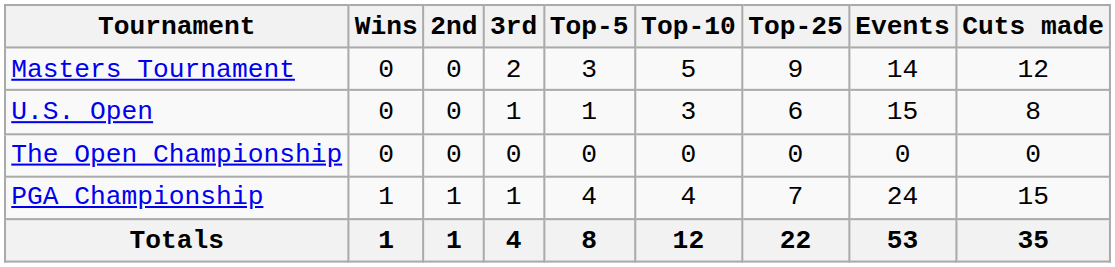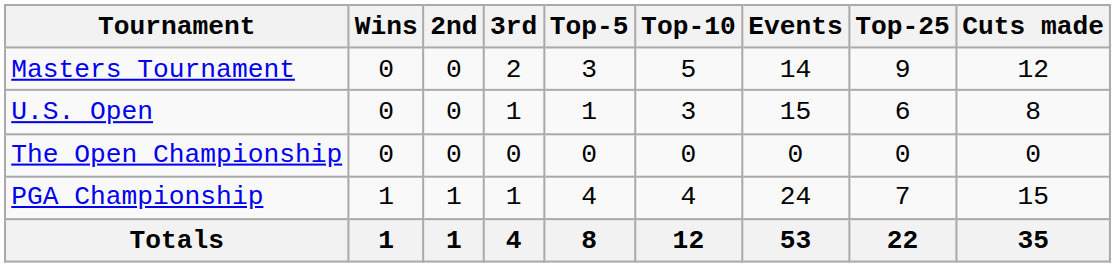 <table class=wikitable style=text-align:center>
 <tr>
 <th>Tournament</th>
 <th>Wins</th>
 <th>2nd</th>
 <th>3rd</th>
 <th>Top-5</th>
 <th>Top-10</th>
+<th>Events</th>
 <th>Top-25</th>
-<th>Events</th>
 <th>Cuts made</th>
 </tr>
 <tr>
 <td align=left><a href='#'>Masters Tournament</a></td>
 <td>0</td>
 <td>0</td>
 <td>2</td>
 <td>3</td>
 <td>5</td>
+<td>14</td>
 <td>9</td>
-<td>14</td>
 <td>12</td>
 </tr>
 <tr>
 <td align=left><a href='#'>U.S. Open</a></td>
 <td>0</td>
 <td>0</td>
 <td>1</td>
 <td>1</td>
 <td>3</td>
+<td>15</td>
 <td>6</td>
-<td>15</td>
 <td>8</td>
 </tr>
 <tr>
 <td align=left><a href='#'>The Open Championship</a></td>
 <td>0</td>
 <td>0</td>
 <td>0</td>
 <td>0</td>
 <td>0</td>
 <td>0</td>
 <td>0</td>
 <td>0</td>
 </tr>
 <tr>
 <td align=left><a href='#'>PGA Championship</a></td>
 <td>1</td>
 <td>1</td>
 <td>1</td>
 <td>4</td>
 <td>4</td>
+<td>24</td>
 <td>7</td>
-<td>24</td>
 <td>15</td>
 </tr>
 <tr>
 <th>Totals</th>
 <th>1</th>
 <th>1</th>
 <th>4</th>
 <th>8</th>
 <th>12</th>
+<th>53</th>
 <th>22</th>
-<th>53</th>
 <th>35</th>
 </tr>
 </table>
